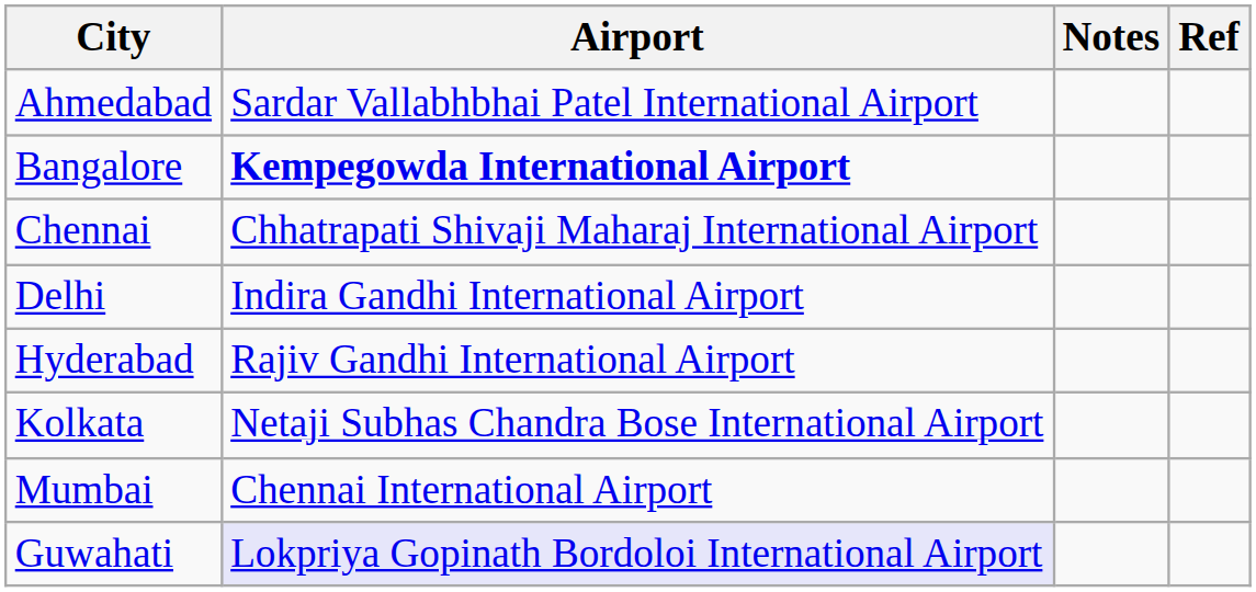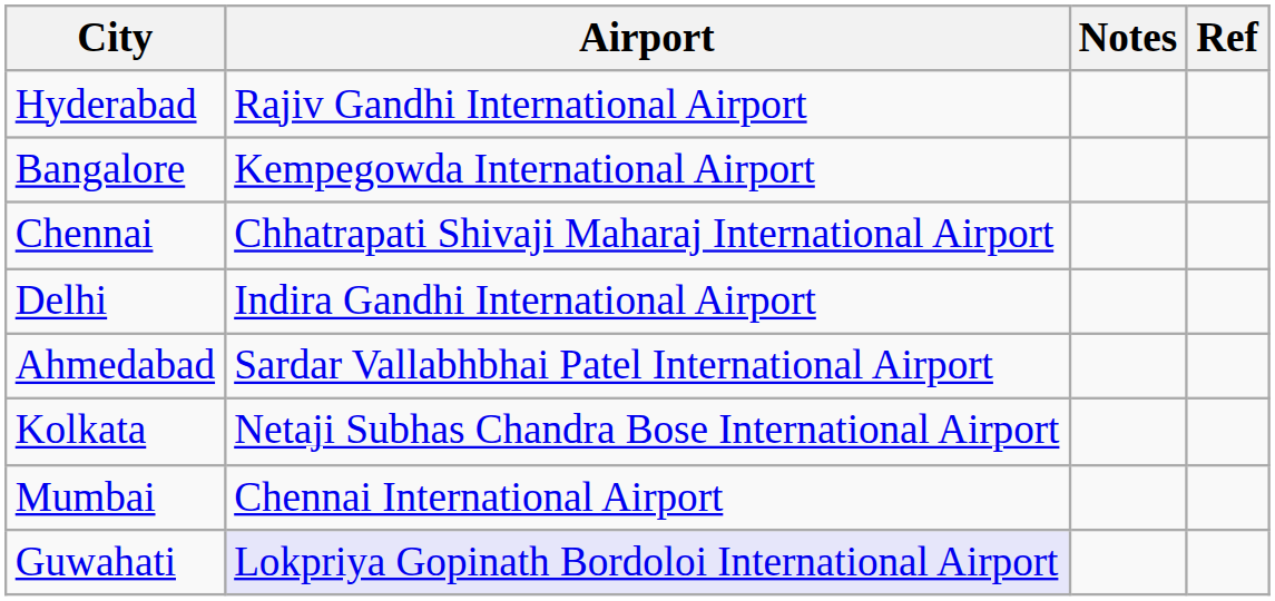 <table class="wikitable sortable">
 <tr>
 <th>City</th>
 <th>Airport</th>
 <th>Notes</th>
 <th>Ref</th>
 </tr>
 <tr>
-<td><a href='#'>Ahmedabad</a></td>
-<td><a href='#'>Sardar Vallabhbhai Patel International Airport</a></td>
+<td><a href='#'>Hyderabad</a></td>
+<td><a href='#'>Rajiv Gandhi International Airport</a></td>
 <td></td>
 <td></td>
 </tr>
 <tr>
 <td><a href='#'>Bangalore</a></td>
-<td><strong><a href='#'>Kempegowda International Airport</a></strong></td>
+<td><a href='#'>Kempegowda International Airport</a></td>
 <td></td>
 <td></td>
 </tr>
 <tr>
 <td><a href='#'>Chennai</a></td>
 <td><a href='#'>Chhatrapati Shivaji Maharaj International Airport</a></td>
 <td></td>
 <td></td>
 </tr>
 <tr>
 <td><a href='#'>Delhi</a></td>
 <td><a href='#'>Indira Gandhi International Airport</a></td>
 <td></td>
 <td></td>
 </tr>
 <tr>
-<td><a href='#'>Hyderabad</a></td>
-<td><a href='#'>Rajiv Gandhi International Airport</a></td>
+<td><a href='#'>Ahmedabad</a></td>
+<td><a href='#'>Sardar Vallabhbhai Patel International Airport</a></td>
 <td></td>
 <td></td>
 </tr>
 <tr>
 <td><a href='#'>Kolkata</a></td>
 <td><a href='#'>Netaji Subhas Chandra Bose International Airport</a></td>
 <td></td>
 <td></td>
 </tr>
 <tr>
 <td><a href='#'>Mumbai</a></td>
 <td><a href='#'>Chennai International Airport</a></td>
 <td></td>
 <td></td>
 </tr>
 <tr>
 <td><a href='#'>Guwahati</a></td>
 <td style="background: lavender;"><a href='#'>Lokpriya Gopinath Bordoloi International Airport</a></td>
 <td></td>
 <td></td>
 </tr>
 </table>
